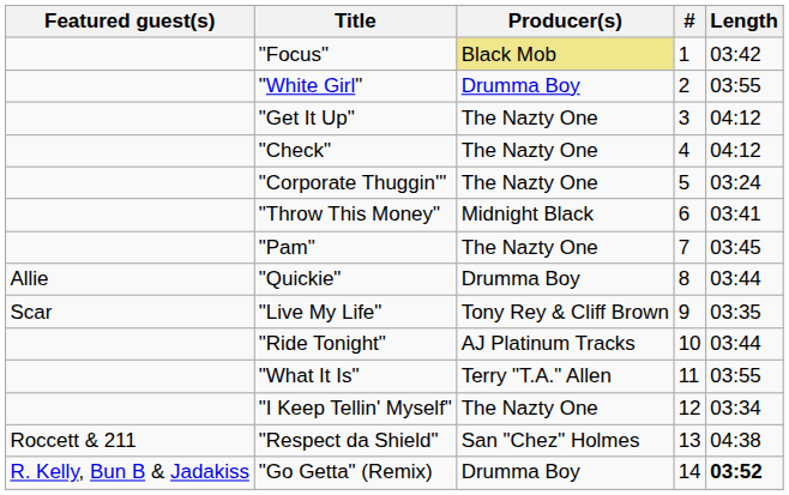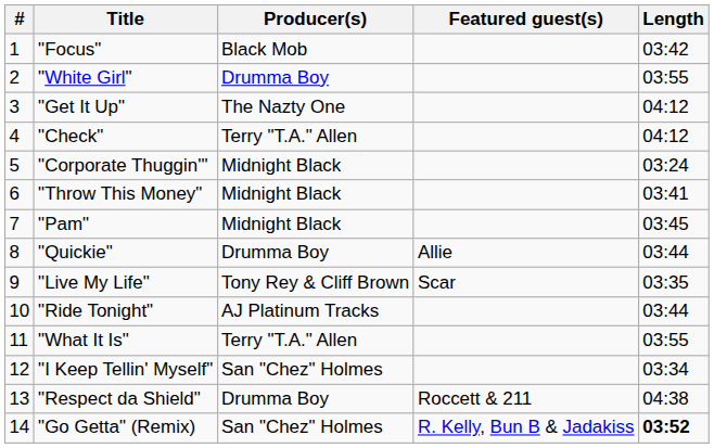 <table class="wikitable">
 <tr>
-<th>Featured guest(s)</th>
+<th>#</th>
 <th>Title</th>
 <th>Producer(s)</th>
-<th>#</th>
+<th>Featured guest(s)</th>
 <th>Length</th>
 </tr>
 <tr>
+<td>1</td>
+<td>"Focus"</td>
+<td>Black Mob</td>
 <td></td>
-<td>"Focus"</td>
-<td style="background: khaki;">Black Mob</td>
-<td>1</td>
 <td>03:42</td>
 </tr>
 <tr>
-<td></td>
+<td>2</td>
 <td>"<a href='#'>White Girl</a>"</td>
 <td><a href='#'>Drumma Boy</a></td>
-<td>2</td>
+<td></td>
 <td>03:55</td>
 </tr>
 <tr>
-<td></td>
+<td>3</td>
 <td>"Get It Up"</td>
 <td>The Nazty One</td>
-<td>3</td>
+<td></td>
 <td>04:12</td>
 </tr>
 <tr>
+<td>4</td>
+<td>"Check"</td>
+<td>Terry "T.A." Allen</td>
 <td></td>
-<td>"Check"</td>
-<td>The Nazty One</td>
-<td>4</td>
 <td>04:12</td>
 </tr>
 <tr>
+<td>5</td>
+<td>"Corporate Thuggin'"</td>
+<td>Midnight Black</td>
 <td></td>
-<td>"Corporate Thuggin'"</td>
-<td>The Nazty One</td>
-<td>5</td>
 <td>03:24</td>
 </tr>
 <tr>
-<td></td>
+<td>6</td>
 <td>"Throw This Money"</td>
 <td>Midnight Black</td>
-<td>6</td>
+<td></td>
 <td>03:41</td>
 </tr>
 <tr>
+<td>7</td>
+<td>"Pam"</td>
+<td>Midnight Black</td>
 <td></td>
-<td>"Pam"</td>
-<td>The Nazty One</td>
-<td>7</td>
 <td>03:45</td>
 </tr>
 <tr>
-<td>Allie</td>
+<td>8</td>
 <td>"Quickie"</td>
 <td>Drumma Boy</td>
-<td>8</td>
+<td>Allie</td>
 <td>03:44</td>
 </tr>
 <tr>
-<td>Scar</td>
+<td>9</td>
 <td>"Live My Life"</td>
 <td>Tony Rey & Cliff Brown</td>
-<td>9</td>
+<td>Scar</td>
 <td>03:35</td>
 </tr>
 <tr>
-<td></td>
+<td>10</td>
 <td>"Ride Tonight"</td>
 <td>AJ Platinum Tracks</td>
-<td>10</td>
+<td></td>
 <td>03:44</td>
 </tr>
 <tr>
-<td></td>
+<td>11</td>
 <td>"What It Is"</td>
 <td>Terry "T.A." Allen</td>
-<td>11</td>
+<td></td>
 <td>03:55</td>
 </tr>
 <tr>
+<td>12</td>
+<td>"I Keep Tellin' Myself"</td>
+<td>San "Chez" Holmes</td>
 <td></td>
-<td>"I Keep Tellin' Myself"</td>
-<td>The Nazty One</td>
-<td>12</td>
 <td>03:34</td>
 </tr>
 <tr>
+<td>13</td>
+<td>"Respect da Shield"</td>
+<td>Drumma Boy</td>
 <td>Roccett & 211</td>
-<td>"Respect da Shield"</td>
-<td>San "Chez" Holmes</td>
-<td>13</td>
 <td>04:38</td>
 </tr>
 <tr>
+<td>14</td>
+<td>"Go Getta" (Remix)</td>
+<td>San "Chez" Holmes</td>
 <td><a href='#'>R. Kelly</a>, <a href='#'>Bun B</a> & <a href='#'>Jadakiss</a></td>
-<td>"Go Getta" (Remix)</td>
-<td>Drumma Boy</td>
-<td>14</td>
 <td><strong>03:52</strong></td>
 </tr>
 </table>
